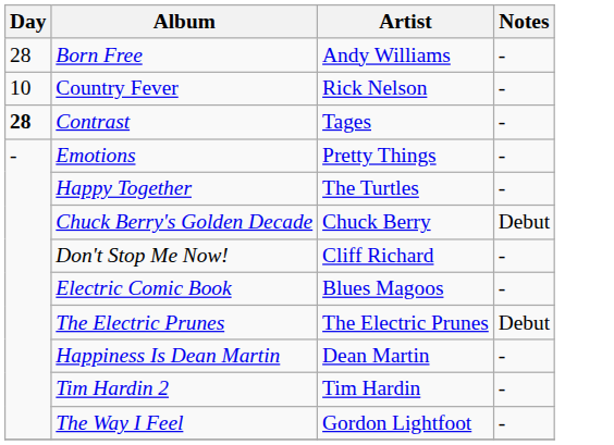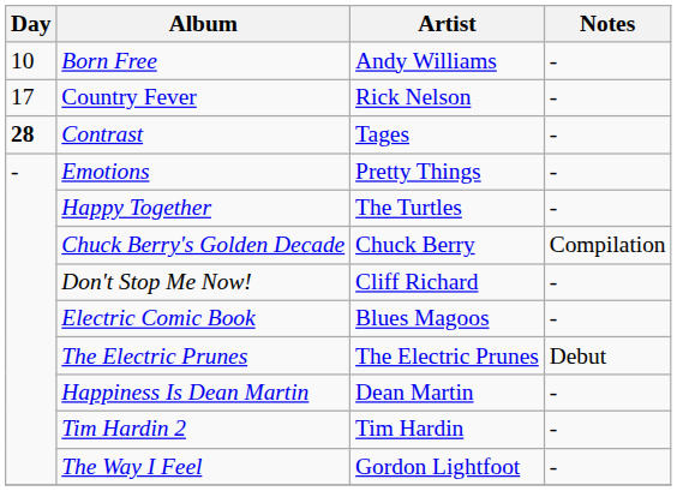 <table class="wikitable">
 <tr>
 <th>Day</th>
 <th>Album</th>
 <th>Artist</th>
 <th>Notes</th>
 </tr>
 <tr>
-<td rowspan="1" valign="top">28</td>
+<td rowspan="1" valign="top">10</td>
 <td><em><a href='#'>Born Free</a></em></td>
 <td><a href='#'>Andy Williams</a></td>
 <td>-</td>
 </tr>
 <tr>
-<td rowspan="1" valign="top">10</td>
+<td>17</td>
 <td><a href='#'>Country Fever</a></td>
 <td><a href='#'>Rick Nelson</a></td>
 <td>-</td>
 </tr>
 <tr>
 <td rowspan="1" valign="top"><strong>28</strong></td>
 <td><em><a href='#'>Contrast</a></em></td>
 <td><a href='#'>Tages</a></td>
 <td>-</td>
 </tr>
 <tr>
 <td rowspan="9" valign="top">-</td>
 <td><em><a href='#'>Emotions</a></em></td>
 <td><a href='#'>Pretty Things</a></td>
 <td>-</td>
 </tr>
 <tr>
 <td><em><a href='#'>Happy Together</a></em></td>
 <td><a href='#'>The Turtles</a></td>
 <td>-</td>
 </tr>
 <tr>
 <td><em><a href='#'>Chuck Berry's Golden Decade</a></em></td>
 <td><a href='#'>Chuck Berry</a></td>
-<td>Debut</td>
+<td>Compilation</td>
 </tr>
 <tr>
 <td><em>Don't Stop Me Now!</em></td>
 <td><a href='#'>Cliff Richard</a></td>
 <td>-</td>
 </tr>
 <tr>
 <td><em><a href='#'>Electric Comic Book</a></em></td>
 <td><a href='#'>Blues Magoos</a></td>
 <td>-</td>
 </tr>
 <tr>
 <td><em><a href='#'>The Electric Prunes</a></em></td>
 <td><a href='#'>The Electric Prunes</a></td>
 <td>Debut</td>
 </tr>
 <tr>
 <td><em><a href='#'>Happiness Is Dean Martin</a></em></td>
 <td><a href='#'>Dean Martin</a></td>
 <td>-</td>
 </tr>
 <tr>
 <td><em><a href='#'>Tim Hardin 2</a></em></td>
 <td><a href='#'>Tim Hardin</a></td>
 <td>-</td>
 </tr>
 <tr>
 <td><em><a href='#'>The Way I Feel</a></em></td>
 <td><a href='#'>Gordon Lightfoot</a></td>
 <td>-</td>
 </tr>
 <tr>
 </tr>
 </table>
